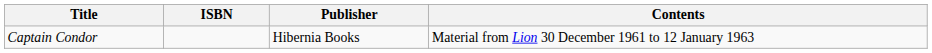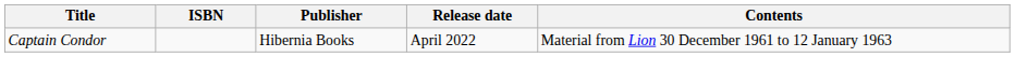 <table class="wikitable" width="85%">
 <tr>
 <th width=15%>Title</th>
 <th width=10%>ISBN</th>
 <th width=15%>Publisher</th>
+<th width=13%>Release date</th>
 <th width=47%>Contents</th>
 </tr>
 <tr>
 <td><em>Captain Condor</em></td>
 <td></td>
 <td>Hibernia Books</td>
+<td>April 2022</td>
 <td>Material from <em><a href='#'>Lion</a></em> 30 December 1961 to 12 January 1963</td>
 </tr>
 </table>
